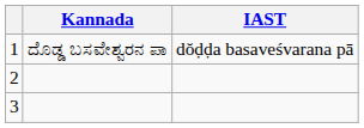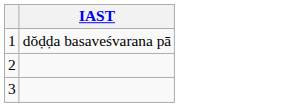 <table class="wikitable">
 <tr>
 <th></th>
-<th><a href='#'>Kannada</a></th>
 <th><a href='#'>IAST</a></th>
 </tr>
 <tr>
 <td>1</td>
-<td>ದೊಡ್ಡ ಬಸವೇಶ್ವರನ ಪಾ</td>
 <td>dŏḍḍa basaveśvarana pā</td>
 </tr>
 <tr>
 <td>2</td>
 <td></td>
-<td></td>
 </tr>
 <tr>
 <td>3</td>
 <td></td>
-<td></td>
 </tr>
 </table>
